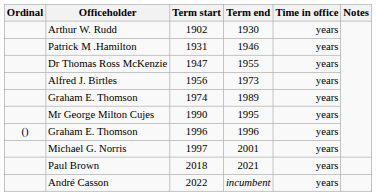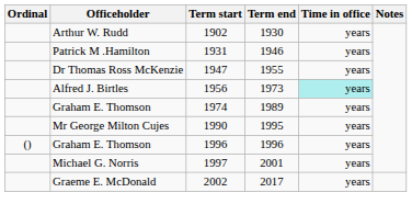 <table class="wikitable sortable">
 <tr>
 <th>Ordinal</th>
 <th>Officeholder</th>
 <th>Term start</th>
 <th>Term end</th>
 <th>Time in office</th>
 <th>Notes</th>
 </tr>
 <tr>
 <td align=center></td>
 <td>Arthur W. Rudd </td>
 <td align=center>1902</td>
 <td align=center>1930</td>
 <td align=right> years</td>
 <td rowspan=8></td>
 </tr>
 <tr>
 <td align=center></td>
 <td>Patrick M .Hamilton </td>
 <td align=center>1931</td>
 <td align=center>1946</td>
 <td align=right> years</td>
 </tr>
 <tr>
 <td align=center></td>
 <td>Dr Thomas Ross McKenzie </td>
 <td align=center>1947</td>
 <td align=center>1955</td>
 <td align=right> years</td>
 </tr>
 <tr>
 <td align=center></td>
 <td>Alfred J. Birtles</td>
 <td align=center>1956</td>
 <td align=center>1973</td>
-<td align=right> years</td>
+<td align=right style="background: paleturquoise;"> years</td>
 </tr>
 <tr>
 <td align=center></td>
 <td>Graham E. Thomson </td>
 <td align=center>1974</td>
 <td align=center>1989</td>
 <td align=right> years</td>
 </tr>
 <tr>
 <td align=center></td>
 <td>Mr George Milton Cujes</td>
 <td align=center>1990</td>
 <td align=center>1995</td>
 <td align=right> years</td>
 </tr>
 <tr>
 <td align=center>()</td>
 <td>Graham E. Thomson </td>
 <td align=center>1996</td>
 <td align=center>1996</td>
 <td align=right> years</td>
 </tr>
 <tr>
 <td align=center></td>
 <td>Michael G. Norris</td>
 <td align=center>1997</td>
 <td align=center>2001</td>
 <td align=right> years</td>
 </tr>
 <tr>
 <td align=center></td>
-<td>Paul Brown</td>
-<td align=center>2018</td>
-<td align=center>2021</td>
-<td align=right> years</td>
-<td></td>
-</tr>
-<tr>
-<td align=center></td>
-<td>André Casson</td>
-<td align=center>2022</td>
-<td align=center><em>incumbent</em></td>
+<td>Graeme E. McDonald</td>
+<td align=center>2002</td>
+<td align=center>2017</td>
 <td align=right> years</td>
 <td></td>
 </tr>
 </table>
